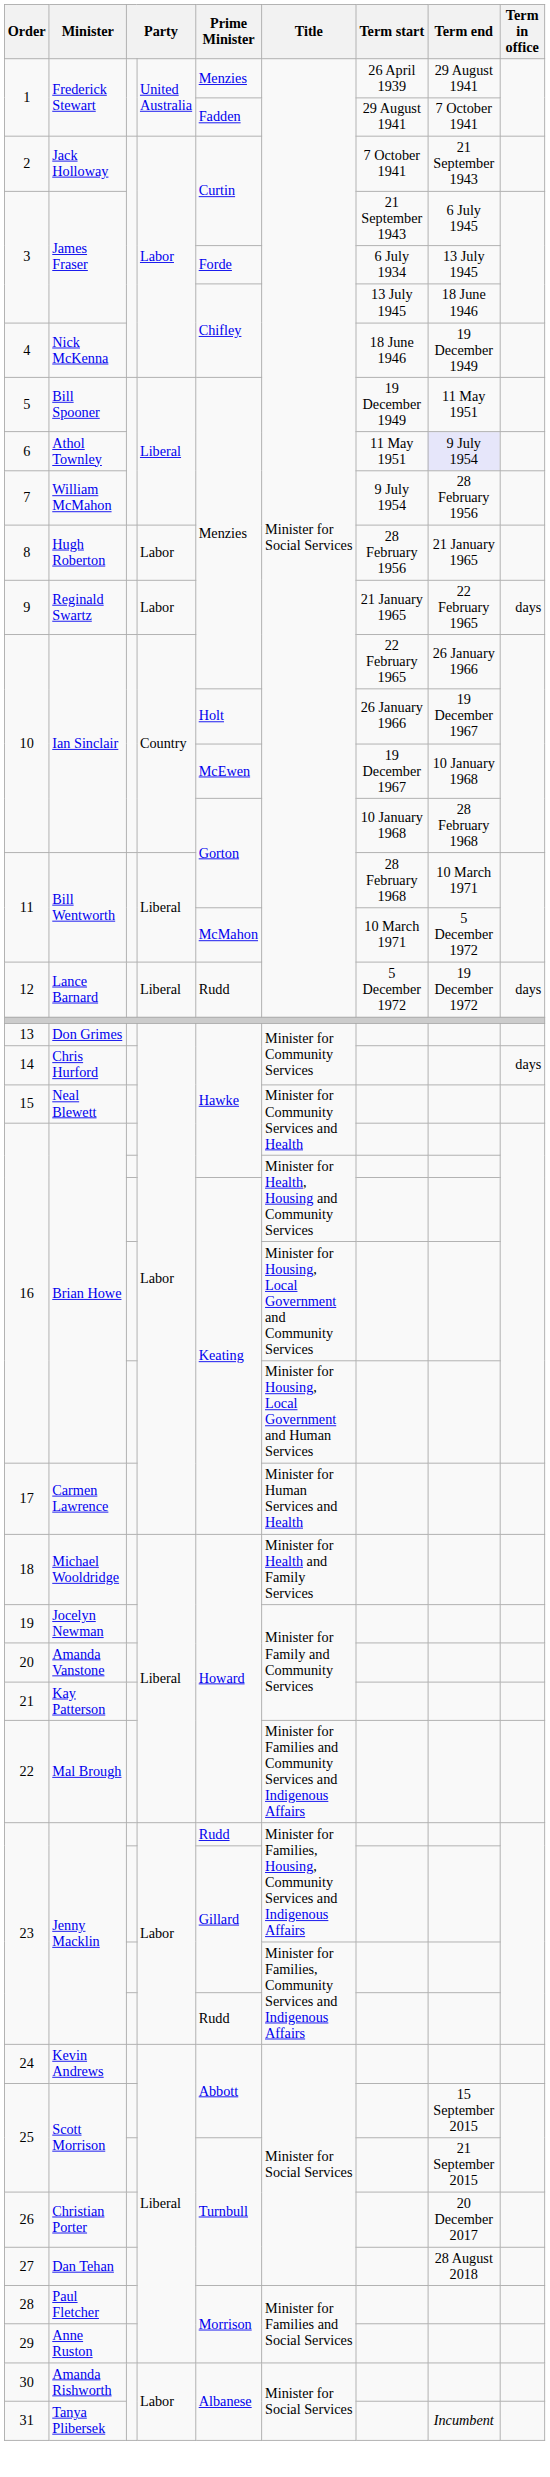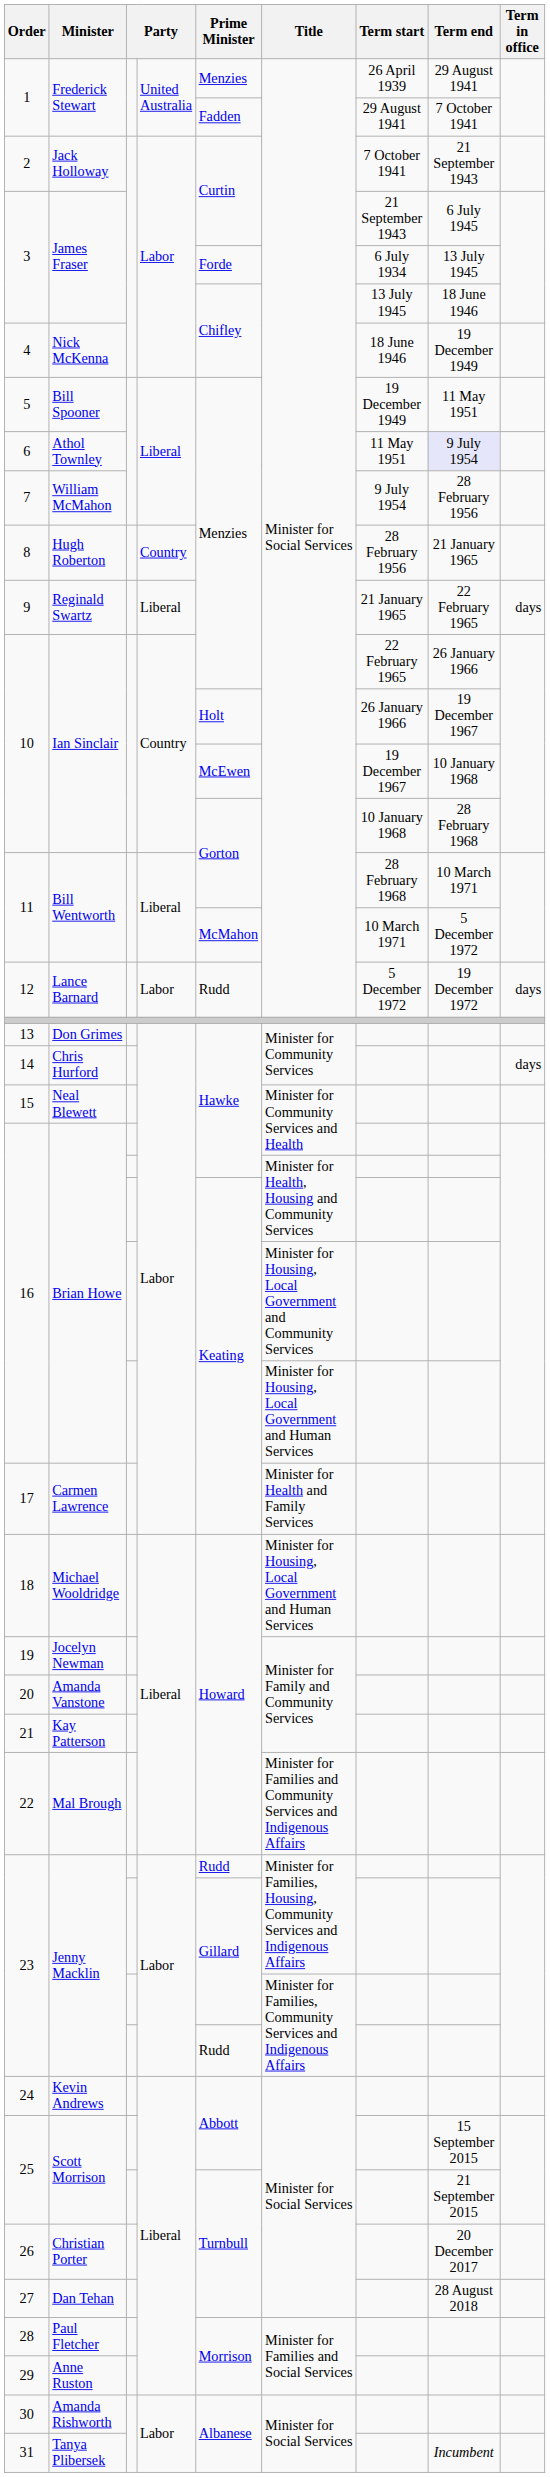 <table class="wikitable">
 <tr>
 <th width=5>Order</th>
 <th width=150>Minister</th>
 <th width=100 colspan="2">Party</th>
 <th width=75>Prime Minister</th>
 <th width=375>Title</th>
 <th width=150>Term start</th>
 <th width=150>Term end</th>
 <th width=130>Term in office</th>
 </tr>
 <tr>
 <td rowspan=2 style="text-align:center">1</td>
 <td rowspan=2><a href='#'>Frederick Stewart</a></td>
 <td rowspan=2 > </td>
 <td rowspan=2><a href='#'>United Australia</a></td>
 <td><a href='#'>Menzies</a></td>
 <td rowspan=19>Minister for Social Services</td>
 <td style="text-align:center">26 April 1939</td>
 <td style="text-align:center">29 August 1941</td>
 <td rowspan=2 style="text-align:right"></td>
 </tr>
 <tr>
 <td><a href='#'>Fadden</a></td>
 <td style="text-align:center">29 August 1941</td>
 <td style="text-align:center">7 October 1941</td>
 </tr>
 <tr>
 <td style="text-align:center">2</td>
 <td><a href='#'>Jack Holloway</a></td>
 <td rowspan=5 > </td>
 <td rowspan=5><a href='#'>Labor</a></td>
 <td rowspan=2><a href='#'>Curtin</a></td>
 <td style="text-align:center">7 October 1941</td>
 <td style="text-align:center">21 September 1943</td>
 <td style="text-align:right"></td>
 </tr>
 <tr>
 <td rowspan=3 style="text-align:center">3</td>
 <td rowspan=3><a href='#'>James Fraser</a></td>
 <td style="text-align:center">21 September 1943</td>
 <td style="text-align:center">6 July 1945</td>
 <td rowspan=3 style="text-align:right"></td>
 </tr>
 <tr>
 <td><a href='#'>Forde</a></td>
 <td style="text-align:center">6 July 1934</td>
 <td style="text-align:center">13 July 1945</td>
 </tr>
 <tr>
 <td rowspan=2><a href='#'>Chifley</a></td>
 <td style="text-align:center">13 July 1945</td>
 <td style="text-align:center">18 June 1946</td>
 </tr>
 <tr>
 <td style="text-align:center">4</td>
 <td><a href='#'>Nick McKenna</a></td>
 <td style="text-align:center">18 June 1946</td>
 <td style="text-align:center">19 December 1949</td>
 <td style="text-align:right"></td>
 </tr>
 <tr>
 <td style="text-align:center">5</td>
 <td><a href='#'>Bill Spooner</a></td>
 <td rowspan=3 > </td>
 <td rowspan=3><a href='#'>Liberal</a></td>
 <td rowspan=6>Menzies</td>
 <td style="text-align:center">19 December 1949</td>
 <td style="text-align:center">11 May 1951</td>
 <td style="text-align:right"></td>
 </tr>
 <tr>
 <td style="text-align:center">6</td>
 <td><a href='#'>Athol Townley</a></td>
 <td style="text-align:center">11 May 1951</td>
 <td style="background: lavender; text-align:center">9 July 1954</td>
 <td style="text-align:right"></td>
 </tr>
 <tr>
 <td style="text-align:center">7</td>
 <td><a href='#'>William McMahon</a></td>
 <td style="text-align:center">9 July 1954</td>
 <td style="text-align:center">28 February 1956</td>
 <td style="text-align:right"></td>
 </tr>
 <tr>
 <td style="text-align:center">8</td>
 <td><a href='#'>Hugh Roberton</a></td>
 <td> </td>
-<td>Labor</td>
+<td><a href='#'>Country</a></td>
 <td style="text-align:center">28 February 1956</td>
 <td style="text-align:center">21 January 1965</td>
 <td style="text-align:right"><strong></strong></td>
 </tr>
 <tr>
 <td style="text-align:center">9</td>
 <td><a href='#'>Reginald Swartz</a></td>
 <td> </td>
-<td>Labor</td>
+<td>Liberal</td>
 <td style="text-align:center">21 January 1965</td>
 <td style="text-align:center">22 February 1965</td>
 <td style="text-align:right"> days</td>
 </tr>
 <tr>
 <td rowspan=4 style="text-align:center">10</td>
 <td rowspan=4><a href='#'>Ian Sinclair</a></td>
 <td rowspan=4 > </td>
 <td rowspan=4>Country</td>
 <td style="text-align:center">22 February 1965</td>
 <td style="text-align:center">26 January 1966</td>
 <td rowspan=4 style="text-align:right"></td>
 </tr>
 <tr>
 <td><a href='#'>Holt</a></td>
 <td style="text-align:center">26 January 1966</td>
 <td style="text-align:center">19 December 1967</td>
 </tr>
 <tr>
 <td><a href='#'>McEwen</a></td>
 <td style="text-align:center">19 December 1967</td>
 <td style="text-align:center">10 January 1968</td>
 </tr>
 <tr>
 <td rowspan=2><a href='#'>Gorton</a></td>
 <td style="text-align:center">10 January 1968</td>
 <td style="text-align:center">28 February 1968</td>
 </tr>
 <tr>
 <td rowspan=2 style="text-align:center">11</td>
 <td rowspan=2><a href='#'>Bill Wentworth</a></td>
 <td rowspan=2 > </td>
 <td rowspan=2>Liberal</td>
 <td style="text-align:center">28 February 1968</td>
 <td style="text-align:center">10 March 1971</td>
 <td rowspan=2 style="text-align:right"></td>
 </tr>
 <tr>
 <td><a href='#'>McMahon</a></td>
 <td style="text-align:center">10 March 1971</td>
 <td style="text-align:center">5 December 1972</td>
 </tr>
 <tr>
 <td style="text-align:center">12</td>
 <td><a href='#'>Lance Barnard</a></td>
 <td> </td>
-<td>Liberal</td>
+<td>Labor</td>
 <td>Rudd</td>
 <td style="text-align:center">5 December 1972</td>
 <td style="text-align:center">19 December 1972</td>
 <td style="text-align:right"> days</td>
 </tr>
 <tr>
 <th colspan=9 style="background: #cccccc;"></th>
 </tr>
 <tr>
 <td style="text-align:center">13</td>
 <td><a href='#'>Don Grimes</a></td>
 <td> </td>
 <td rowspan=9>Labor</td>
 <td rowspan=5><a href='#'>Hawke</a></td>
 <td rowspan=2>Minister for Community Services</td>
 <td style="text-align:center"></td>
 <td style="text-align:center"></td>
 <td style="text-align:right"></td>
 </tr>
 <tr>
 <td style="text-align:center">14</td>
 <td><a href='#'>Chris Hurford</a></td>
 <td> </td>
 <td style="text-align:center"></td>
 <td style="text-align:center"></td>
 <td style="text-align:right"> days</td>
 </tr>
 <tr>
 <td style="text-align:center">15</td>
 <td><a href='#'>Neal Blewett</a></td>
 <td> </td>
 <td rowspan=2>Minister for Community Services and <a href='#'>Health</a></td>
 <td style="text-align:center"></td>
 <td style="text-align:center"></td>
 <td style="text-align:right"></td>
 </tr>
 <tr>
 <td rowspan=5 style="text-align:center">16</td>
 <td rowspan=5><a href='#'>Brian Howe</a></td>
 <td> </td>
 <td style="text-align:center"></td>
 <td style="text-align:center"></td>
 <td rowspan=5 style="text-align:right"></td>
 </tr>
 <tr>
 <td> </td>
 <td rowspan=2>Minister for <a href='#'>Health</a>, <a href='#'>Housing</a> and Community Services</td>
 <td style="text-align:center"></td>
 <td style="text-align:center"></td>
 </tr>
 <tr>
 <td> </td>
 <td rowspan=4><a href='#'>Keating</a></td>
 <td style="text-align:center"></td>
 <td style="text-align:center"></td>
 </tr>
 <tr>
 <td> </td>
 <td>Minister for <a href='#'>Housing</a>, <a href='#'>Local Government</a> and Community Services</td>
 <td style="text-align:center"></td>
 <td style="text-align:center"></td>
 </tr>
 <tr>
 <td> </td>
 <td>Minister for <a href='#'>Housing</a>, <a href='#'>Local Government</a> and Human Services</td>
 <td style="text-align:center"></td>
 <td style="text-align:center"></td>
 </tr>
 <tr>
 <td style="text-align:center">17</td>
 <td><a href='#'>Carmen Lawrence</a></td>
 <td> </td>
-<td>Minister for Human Services and <a href='#'>Health</a></td>
+<td>Minister for <a href='#'>Health</a> and Family Services</td>
 <td style="text-align:center"></td>
 <td style="text-align:center"></td>
 <td style="text-align:right"></td>
 </tr>
 <tr>
 <td style="text-align:center">18</td>
 <td><a href='#'>Michael Wooldridge</a></td>
 <td> </td>
 <td rowspan=5>Liberal</td>
 <td rowspan=5><a href='#'>Howard</a></td>
-<td>Minister for <a href='#'>Health</a> and Family Services</td>
+<td>Minister for <a href='#'>Housing</a>, <a href='#'>Local Government</a> and Human Services</td>
 <td style="text-align:center"></td>
 <td style="text-align:center"></td>
 <td style="text-align:right"></td>
 </tr>
 <tr>
 <td style="text-align:center">19</td>
 <td><a href='#'>Jocelyn Newman</a></td>
 <td> </td>
 <td rowspan=3>Minister for Family and Community Services</td>
 <td style="text-align:center"></td>
 <td style="text-align:center"></td>
 <td style="text-align:right"></td>
 </tr>
 <tr>
 <td style="text-align:center">20</td>
 <td><a href='#'>Amanda Vanstone</a></td>
 <td> </td>
 <td style="text-align:center"></td>
 <td style="text-align:center"></td>
 <td style="text-align:right"></td>
 </tr>
 <tr>
 <td style="text-align:center">21</td>
 <td><a href='#'>Kay Patterson</a></td>
 <td> </td>
 <td style="text-align:center"></td>
 <td style="text-align:center"></td>
 <td style="text-align:right"></td>
 </tr>
 <tr>
 <td style="text-align:center">22</td>
 <td><a href='#'>Mal Brough</a></td>
 <td> </td>
 <td>Minister for Families and Community Services and <a href='#'>Indigenous Affairs</a></td>
 <td style="text-align:center"></td>
 <td style="text-align:center"></td>
 <td style="text-align:right"></td>
 </tr>
 <tr>
 <td rowspan=4 style="text-align:center">23</td>
 <td rowspan=4><a href='#'>Jenny Macklin</a></td>
 <td> </td>
 <td rowspan=4>Labor</td>
 <td><a href='#'>Rudd</a></td>
 <td rowspan=2>Minister for Families, <a href='#'>Housing</a>, Community Services and <a href='#'>Indigenous Affairs</a></td>
 <td style="text-align:center"></td>
 <td style="text-align:center"></td>
 <td rowspan=4 style="text-align:right"></td>
 </tr>
 <tr>
 <td> </td>
 <td rowspan=2><a href='#'>Gillard</a></td>
 <td style="text-align:center"></td>
 <td style="text-align:center"></td>
 </tr>
 <tr>
 <td> </td>
 <td rowspan=2>Minister for Families, Community Services and <a href='#'>Indigenous Affairs</a></td>
 <td style="text-align:center"></td>
 <td style="text-align:center"></td>
 </tr>
 <tr>
 <td> </td>
 <td>Rudd</td>
 <td style="text-align:center"></td>
 <td style="text-align:center"></td>
 </tr>
 <tr>
 <td style="text-align:center">24</td>
 <td><a href='#'>Kevin Andrews</a></td>
 <td> </td>
 <td rowspan="7">Liberal</td>
 <td rowspan=2><a href='#'>Abbott</a></td>
 <td rowspan=5>Minister for Social Services</td>
 <td style="text-align:center"></td>
 <td style="text-align:center"></td>
 <td style="text-align:right"></td>
 </tr>
 <tr>
 <td rowspan=2 style="text-align:center">25</td>
 <td rowspan=2><a href='#'>Scott Morrison</a></td>
 <td> </td>
 <td style="text-align:center"></td>
 <td style="text-align:center">15 September 2015</td>
 <td rowspan=2 style="text-align:right"></td>
 </tr>
 <tr>
 <td> </td>
 <td rowspan=3><a href='#'>Turnbull</a></td>
 <td style="text-align:center"></td>
 <td style="text-align:center">21 September 2015</td>
 </tr>
 <tr>
 <td style="text-align:center">26</td>
 <td><a href='#'>Christian Porter</a></td>
 <td> </td>
 <td style="text-align:center"></td>
 <td style="text-align:center">20 December 2017</td>
 <td style="text-align:right"></td>
 </tr>
 <tr>
 <td style="text-align:center">27</td>
 <td><a href='#'>Dan Tehan</a></td>
 <td> </td>
 <td style="text-align:center"></td>
 <td style="text-align:center">28 August 2018</td>
 <td style="text-align:right"></td>
 </tr>
 <tr>
 <td style="text-align:center">28</td>
 <td><a href='#'>Paul Fletcher</a></td>
 <td> </td>
 <td rowspan=2><a href='#'>Morrison</a></td>
 <td rowspan=2>Minister for Families and Social Services</td>
 <td style="text-align:center"></td>
 <td style="text-align:center"></td>
 <td style="text-align:right"></td>
 </tr>
 <tr>
 <td style="text-align:center">29</td>
 <td><a href='#'>Anne Ruston</a></td>
 <td> </td>
 <td style="text-align:center"></td>
 <td style="text-align:center"></td>
 <td style="text-align:right"></td>
 </tr>
 <tr>
 <td style="text-align:center">30</td>
 <td><a href='#'>Amanda Rishworth</a></td>
 <td rowspan=2 ></td>
 <td rowspan=2>Labor</td>
 <td rowspan=2><a href='#'>Albanese</a></td>
 <td rowspan=2>Minister for Social Services</td>
 <td style="text-align:center"></td>
 <td style="text-align:center"></td>
 <td style="text-align:right"></td>
 </tr>
 <tr>
 <td style="text-align:center">31</td>
 <td><a href='#'>Tanya Plibersek</a></td>
 <td style="text-align:center"></td>
 <td style="text-align:center"><em>Incumbent</em></td>
 <td style="text-align:right"></td>
 </tr>
 </table>
